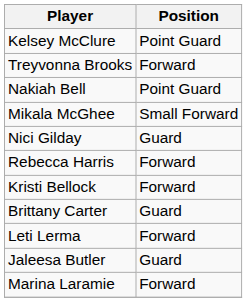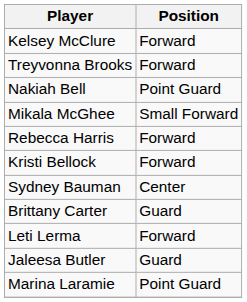 <table class="wikitable">
 <tr>
 <th>Player</th>
 <th>Position</th>
 </tr>
 <tr>
 <td>Kelsey McClure</td>
-<td>Point Guard</td>
+<td>Forward</td>
 </tr>
 <tr>
 <td>Treyvonna Brooks</td>
 <td>Forward</td>
 </tr>
 <tr>
 <td>Nakiah Bell</td>
 <td>Point Guard</td>
 </tr>
 <tr>
 <td>Mikala McGhee</td>
 <td>Small Forward</td>
 </tr>
 <tr>
-<td>Nici Gilday</td>
-<td>Guard</td>
-</tr>
-<tr>
 <td>Rebecca Harris</td>
 <td>Forward</td>
 </tr>
 <tr>
 <td>Kristi Bellock</td>
 <td>Forward</td>
+</tr>
+<tr>
+<td>Sydney Bauman</td>
+<td>Center</td>
 </tr>
 <tr>
 <td>Brittany Carter</td>
 <td>Guard</td>
 </tr>
 <tr>
 <td>Leti Lerma</td>
 <td>Forward</td>
 </tr>
 <tr>
 <td>Jaleesa Butler</td>
 <td>Guard</td>
 </tr>
 <tr>
 <td>Marina Laramie</td>
-<td>Forward</td>
+<td>Point Guard</td>
 </tr>
 <tr>
 </tr>
 </table>
